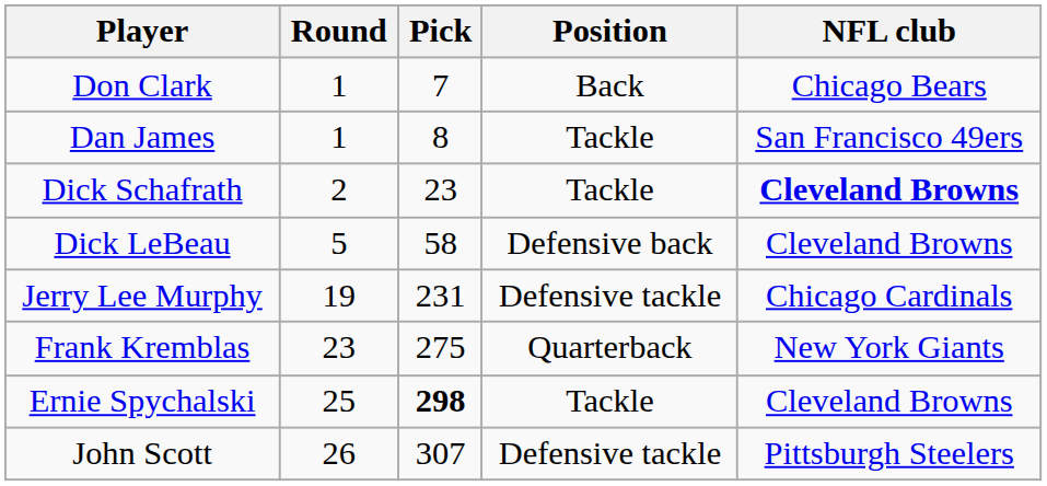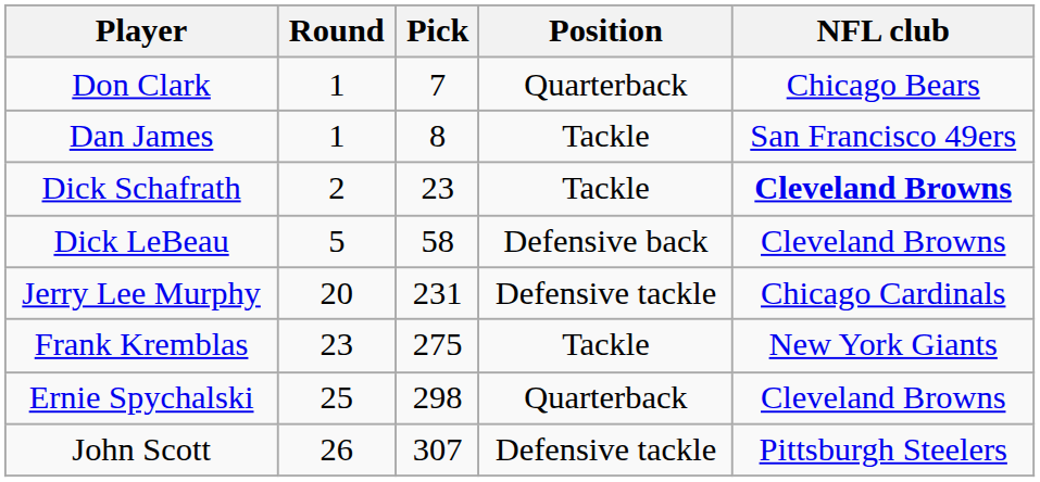 <table class="wikitable" width="80%">
 <tr>
 <th>Player</th>
 <th>Round</th>
 <th>Pick</th>
 <th>Position</th>
 <th>NFL club</th>
 </tr>
 <tr align="center" bgcolor="">
 <td><a href='#'>Don Clark</a></td>
 <td>1</td>
 <td>7</td>
-<td>Back</td>
+<td>Quarterback</td>
 <td><a href='#'>Chicago Bears</a></td>
 </tr>
 <tr align="center" bgcolor="">
 <td><a href='#'>Dan James</a></td>
 <td>1</td>
 <td>8</td>
 <td>Tackle</td>
 <td><a href='#'>San Francisco 49ers</a></td>
 </tr>
 <tr align="center" bgcolor="">
 <td><a href='#'>Dick Schafrath</a></td>
 <td>2</td>
 <td>23</td>
 <td>Tackle</td>
 <td><strong><a href='#'>Cleveland Browns</a></strong></td>
 </tr>
 <tr align="center" bgcolor="">
 <td><a href='#'>Dick LeBeau</a></td>
 <td>5</td>
 <td>58</td>
 <td>Defensive back</td>
 <td><a href='#'>Cleveland Browns</a></td>
 </tr>
 <tr align="center" bgcolor="">
 <td><a href='#'>Jerry Lee Murphy</a></td>
-<td>19</td>
+<td>20</td>
 <td>231</td>
 <td>Defensive tackle</td>
 <td><a href='#'>Chicago Cardinals</a></td>
 </tr>
 <tr align="center" bgcolor="">
 <td><a href='#'>Frank Kremblas</a></td>
 <td>23</td>
 <td>275</td>
-<td>Quarterback</td>
+<td>Tackle</td>
 <td><a href='#'>New York Giants</a></td>
 </tr>
 <tr align="center" bgcolor="">
 <td><a href='#'>Ernie Spychalski</a></td>
 <td>25</td>
-<td><strong>298</strong></td>
-<td>Tackle</td>
+<td>298</td>
+<td>Quarterback</td>
 <td><a href='#'>Cleveland Browns</a></td>
 </tr>
 <tr align="center" bgcolor="">
 <td>John Scott</td>
 <td>26</td>
 <td>307</td>
 <td>Defensive tackle</td>
 <td><a href='#'>Pittsburgh Steelers</a></td>
 </tr>
 </table>
